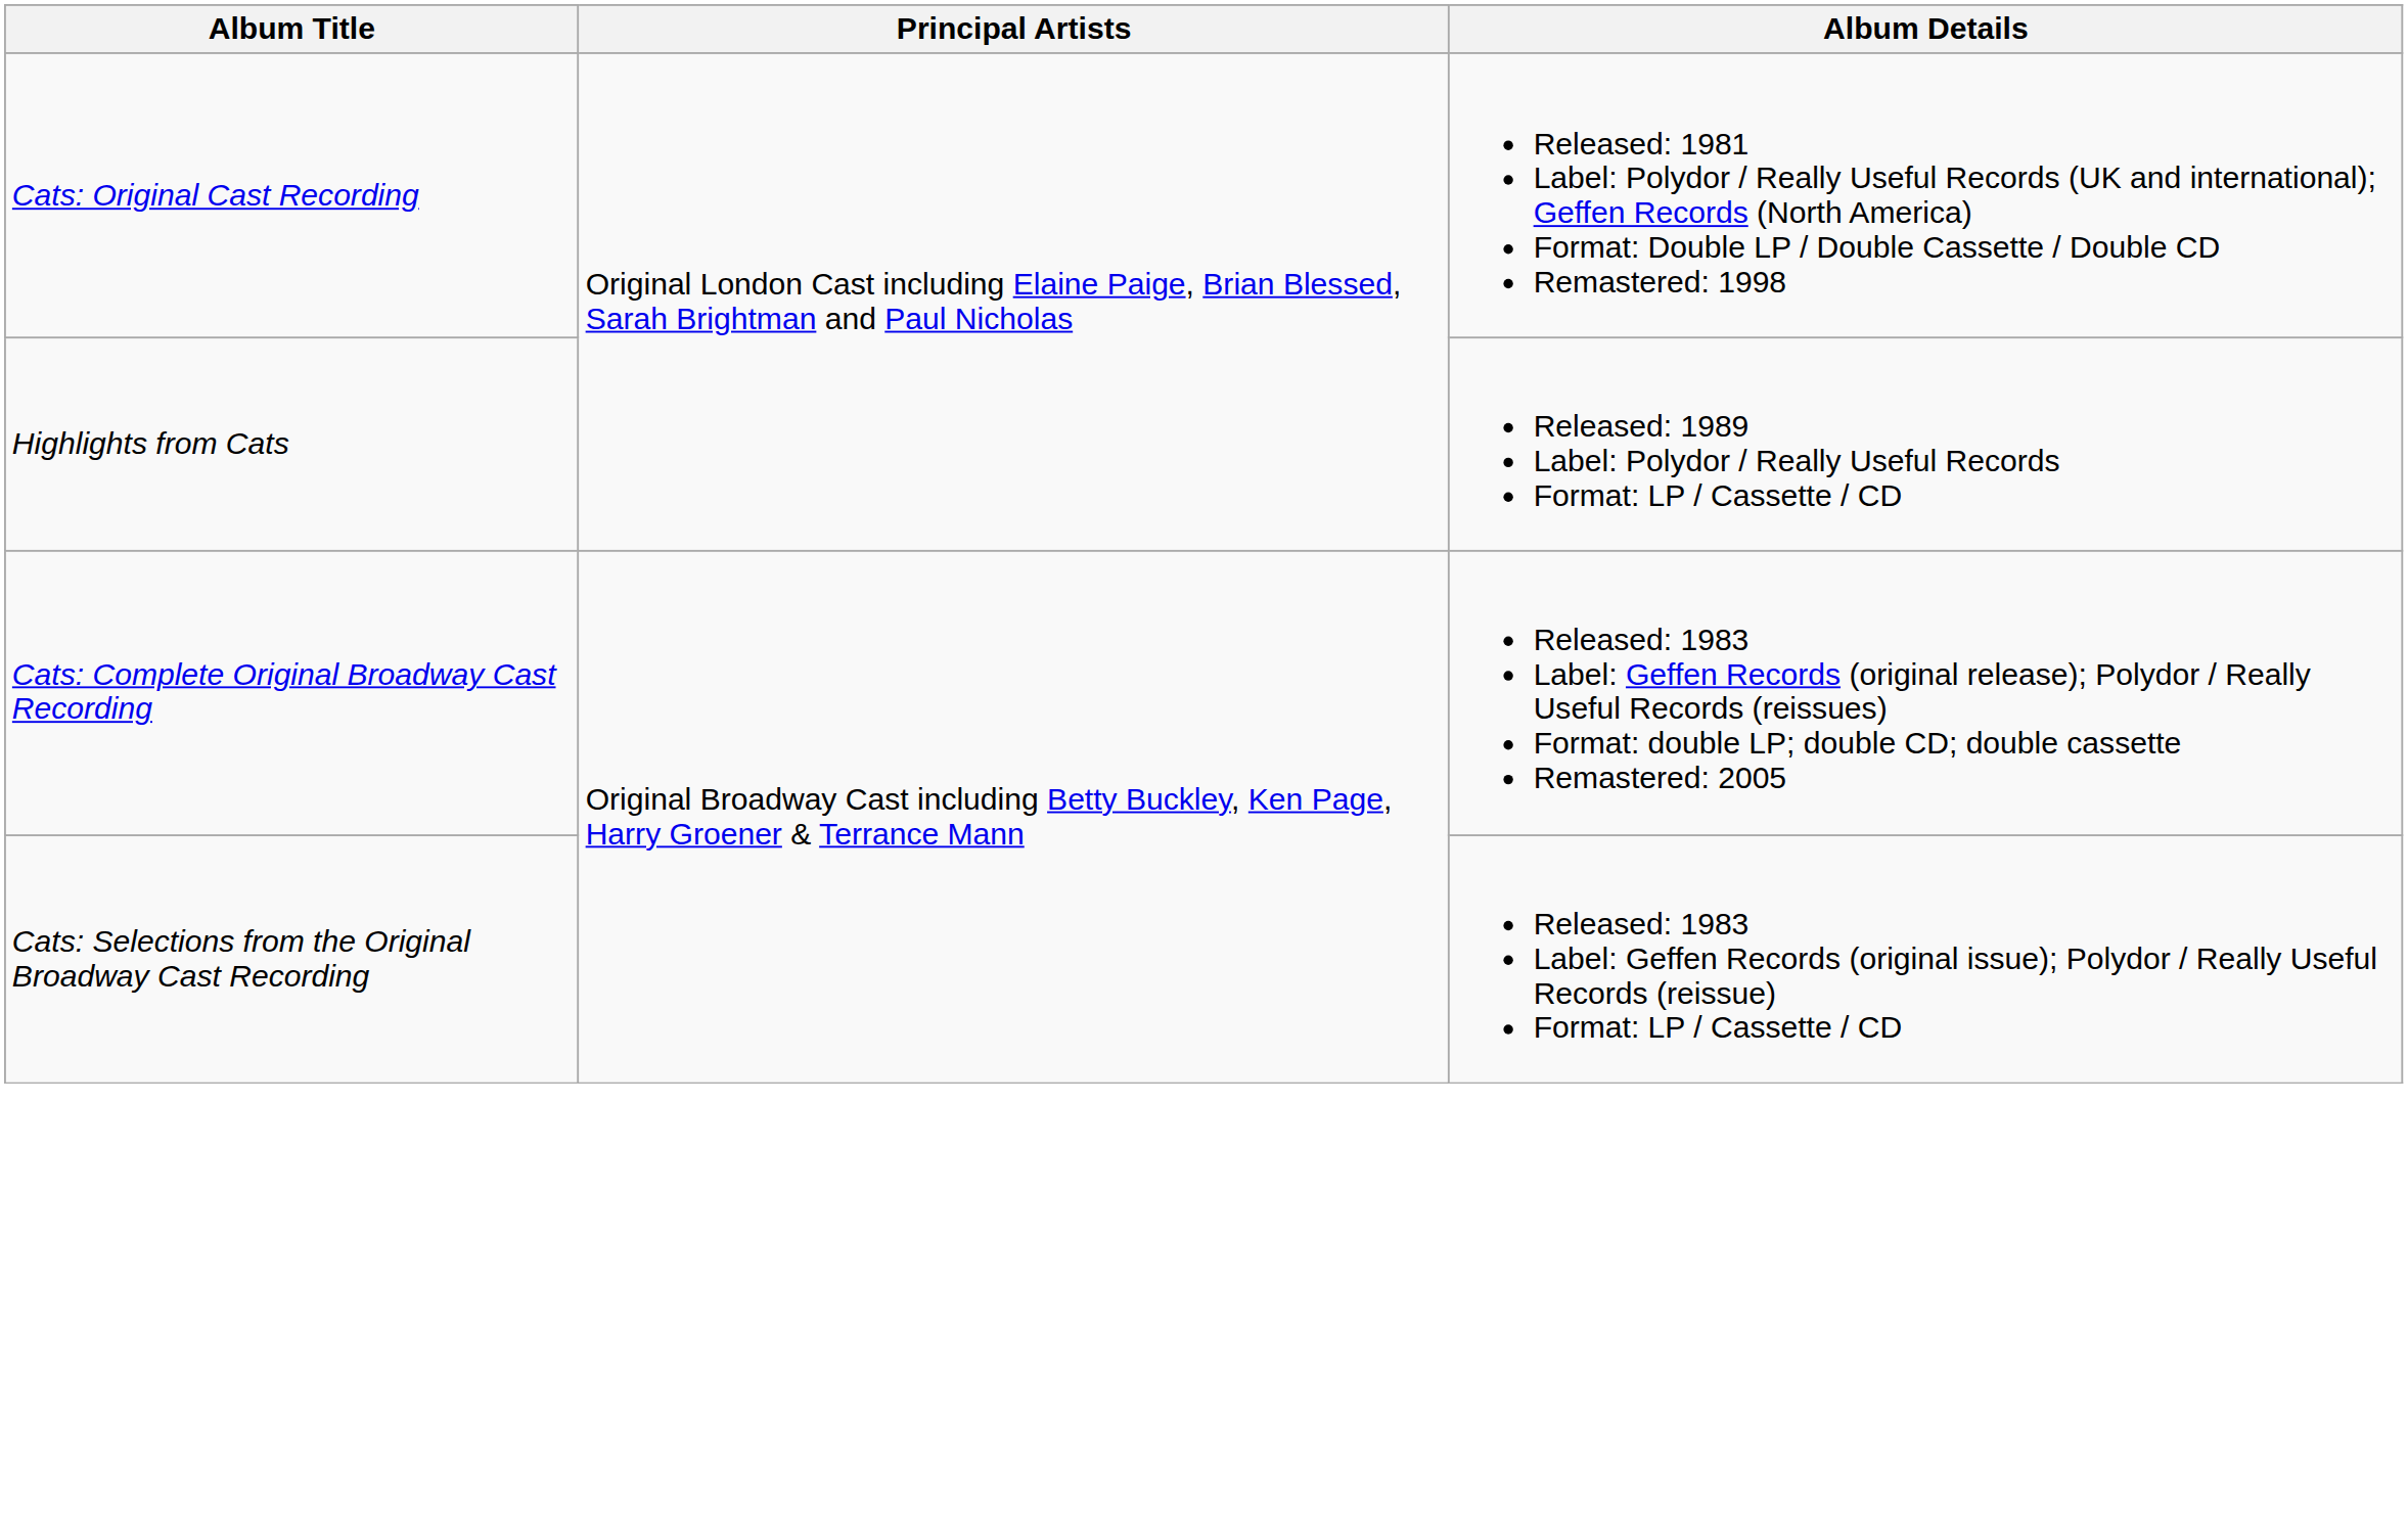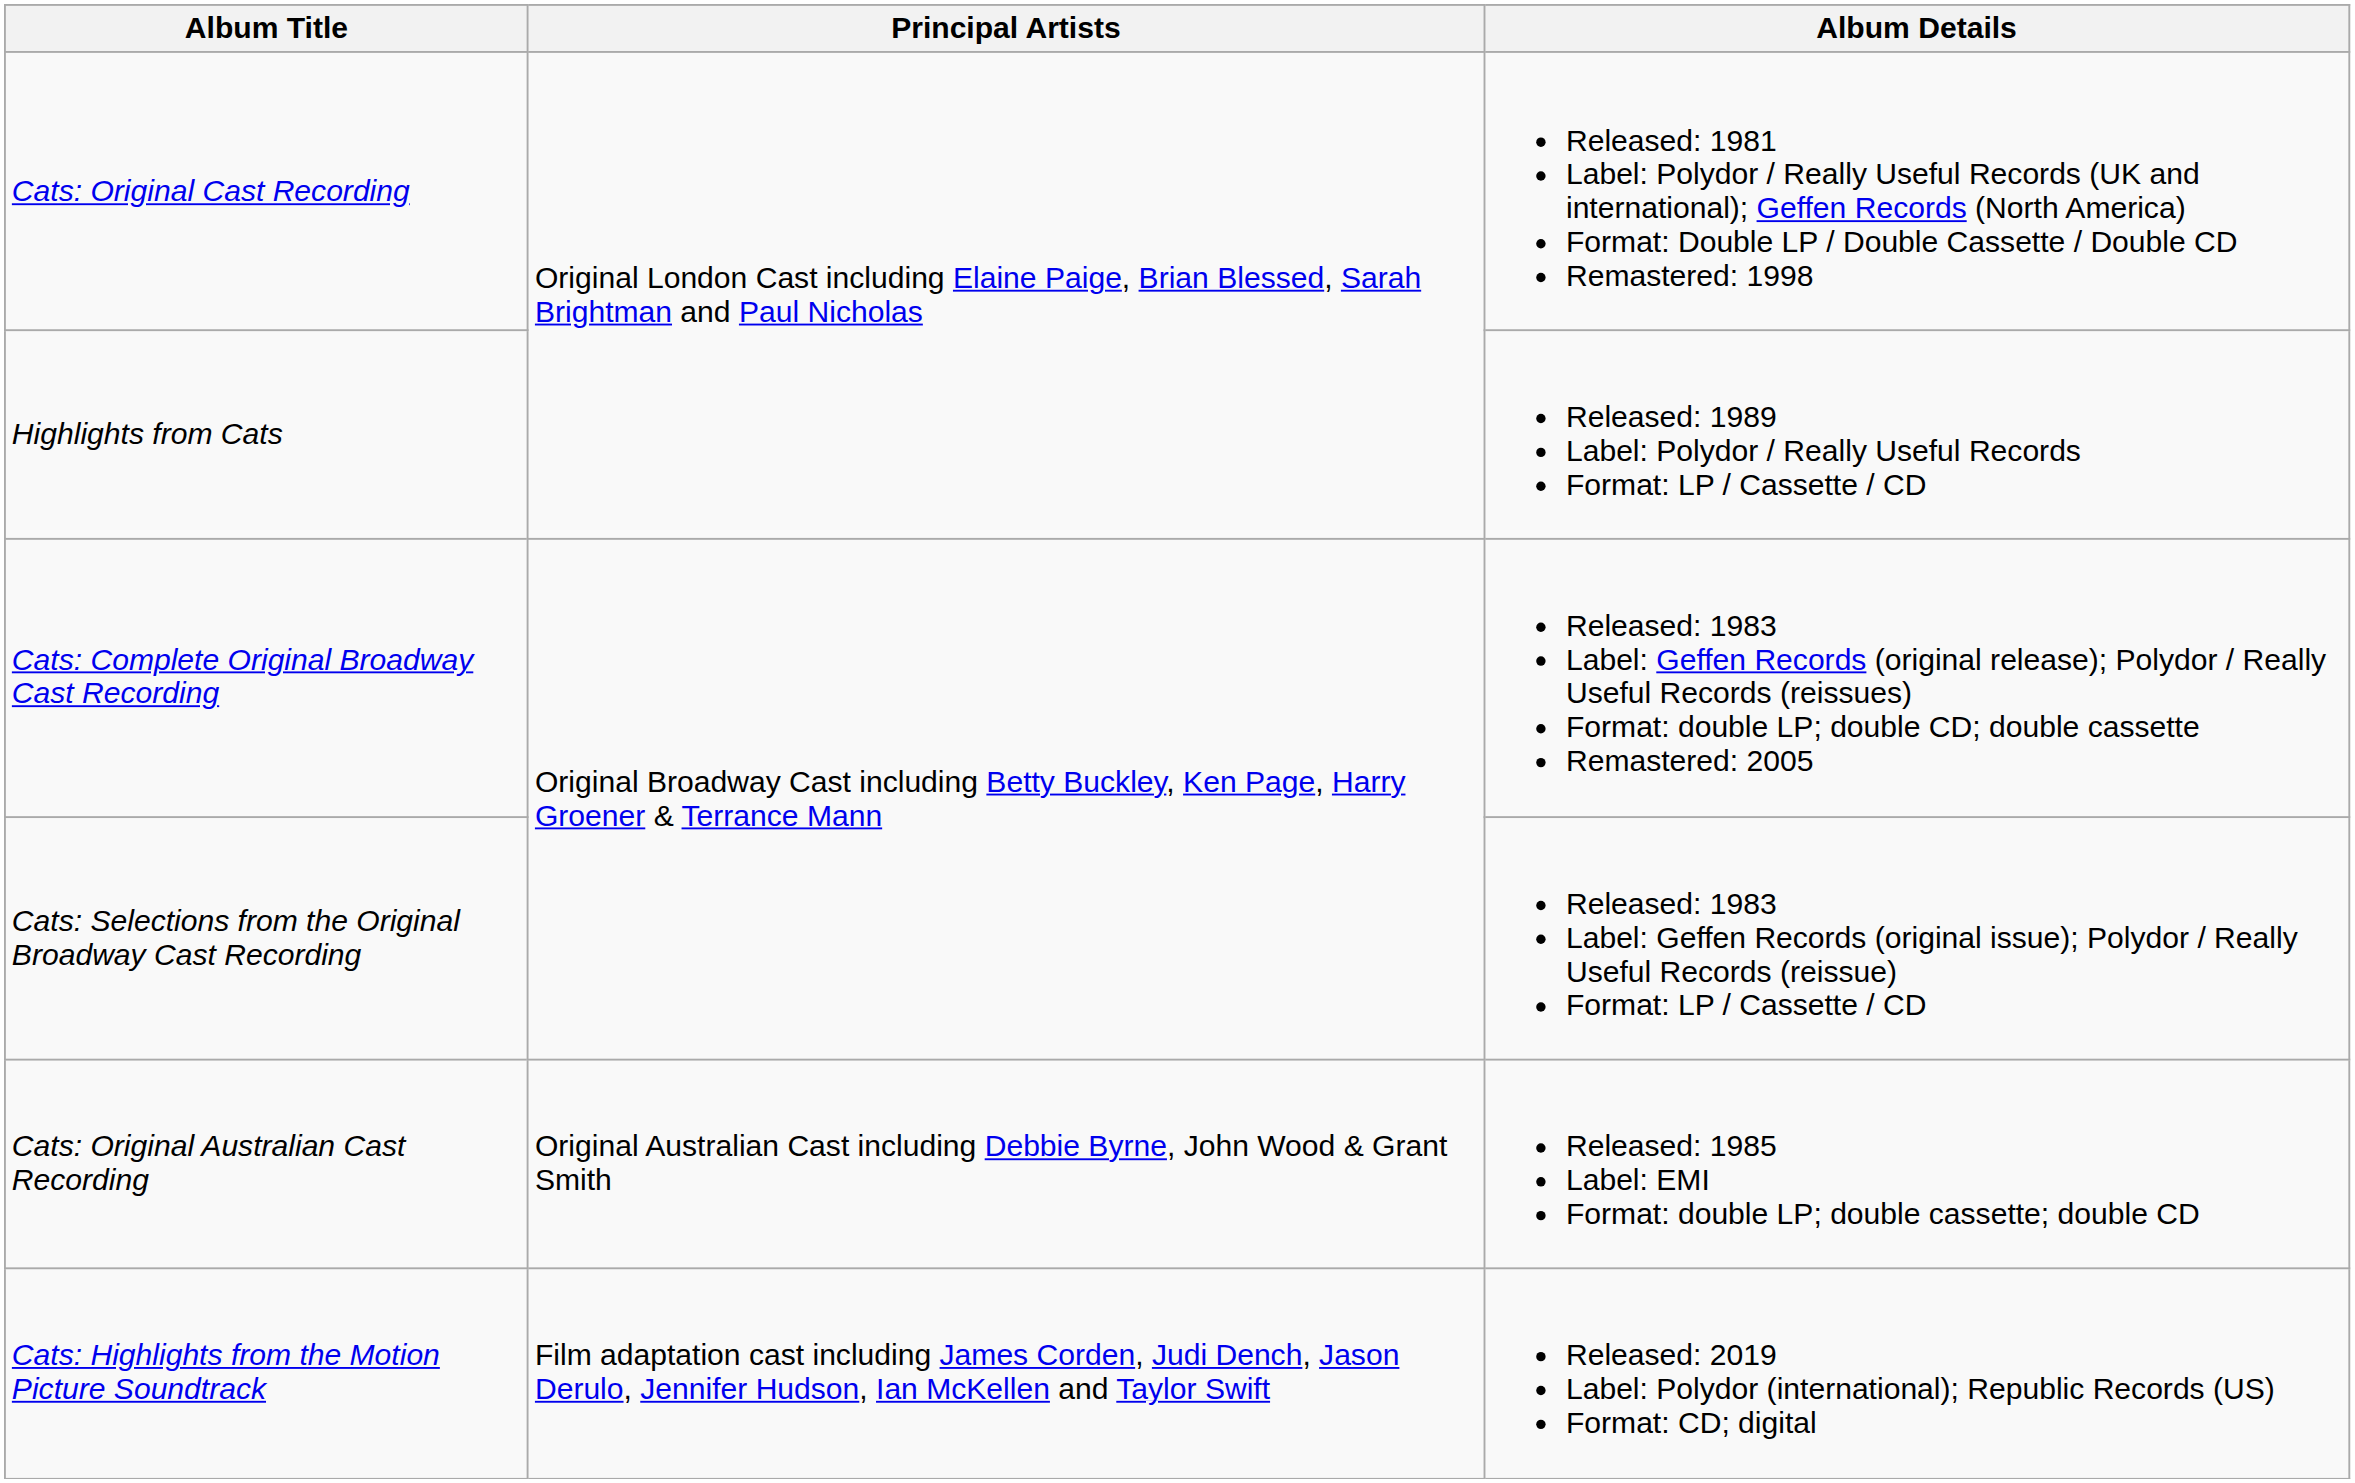 <table class="wikitable">
 <tr>
 <th>Album Title</th>
 <th>Principal Artists</th>
 <th>Album Details</th>
 </tr>
 <tr>
 <td><em><a href='#'>Cats: Original Cast Recording</a></em></td>
 <td rowspan="2">Original London Cast including <a href='#'>Elaine Paige</a>, <a href='#'>Brian Blessed</a>, <a href='#'>Sarah Brightman</a> and <a href='#'>Paul Nicholas</a></td>
 <td><br><ul><li>Released: 1981</li><li>Label: Polydor / Really Useful Records (UK and international); <a href='#'>Geffen Records</a> (North America)</li><li>Format: Double LP / Double Cassette / Double CD</li><li>Remastered: 1998</li></ul></td>
 </tr>
 <tr>
 <td><em>Highlights from Cats</em></td>
 <td><br><ul><li>Released: 1989</li><li>Label: Polydor / Really Useful Records</li><li>Format: LP / Cassette / CD</li></ul></td>
 </tr>
 <tr>
 <td><em><a href='#'>Cats: Complete Original Broadway Cast Recording</a></em></td>
 <td rowspan="2">Original Broadway Cast including <a href='#'>Betty Buckley</a>, <a href='#'>Ken Page</a>, <a href='#'>Harry Groener</a> & <a href='#'>Terrance Mann</a></td>
 <td><br><ul><li>Released: 1983</li><li>Label: <a href='#'>Geffen Records</a> (original release); Polydor / Really Useful Records (reissues)</li><li>Format: double LP; double CD; double cassette</li><li>Remastered: 2005</li></ul></td>
 </tr>
 <tr>
 <td><em>Cats: Selections from the Original Broadway Cast Recording</em></td>
 <td><br><ul><li>Released: 1983</li><li>Label: Geffen Records (original issue); Polydor / Really Useful Records (reissue)</li><li>Format: LP / Cassette / CD</li></ul></td>
 </tr>
+<tr>
+<td><em>Cats: Original Australian Cast Recording</em></td>
+<td>Original Australian Cast including <a href='#'>Debbie Byrne</a>, John Wood & Grant Smith</td>
+<td><br><ul><li>Released: 1985</li><li>Label: EMI</li><li>Format: double LP; double cassette; double CD</li></ul></td>
+</tr>
+<tr>
+<td><em><a href='#'>Cats: Highlights from the Motion Picture Soundtrack</a></em></td>
+<td>Film adaptation cast including <a href='#'>James Corden</a>, <a href='#'>Judi Dench</a>, <a href='#'>Jason Derulo</a>, <a href='#'>Jennifer Hudson</a>, <a href='#'>Ian McKellen</a> and <a href='#'>Taylor Swift</a></td>
+<td><br><ul><li>Released: 2019</li><li>Label: Polydor (international); Republic Records (US)</li><li>Format: CD; digital</li></ul></td>
+</tr>
 </table>
